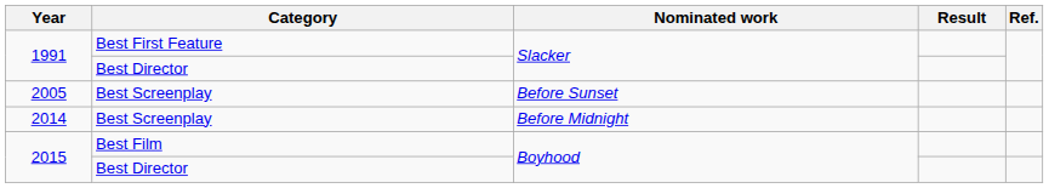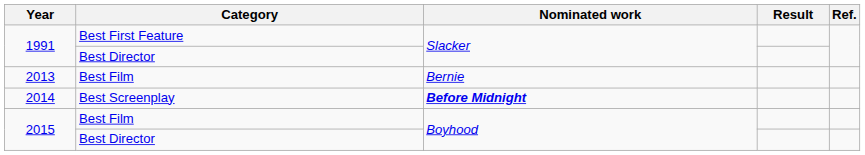 <table class=wikitable>
 <tr>
 <th scope="col" style="width:5em;">Year</th>
 <th scope="col" style="width:26em;">Category</th>
 <th scope="col" style="width:25em;">Nominated work</th>
 <th scope="col" style="width:5em;">Result</th>
 <th>Ref.</th>
 </tr>
 <tr>
 <td style="text-align:center;", rowspan=2><a href='#'>1991</a></td>
 <td><a href='#'>Best First Feature</a></td>
 <td rowspan=2><em><a href='#'>Slacker</a></em></td>
 <td></td>
 <td rowspan=2></td>
 </tr>
 <tr>
 <td><a href='#'>Best Director</a></td>
 <td></td>
 </tr>
 <tr>
-<td style="text-align:center;"><a href='#'>2005</a></td>
-<td><a href='#'>Best Screenplay</a></td>
-<td><em><a href='#'>Before Sunset</a></em></td>
+<td style="text-align:center;"><a href='#'>2013</a></td>
+<td><a href='#'>Best Film</a></td>
+<td><em><a href='#'>Bernie</a></em></td>
 <td></td>
 <td></td>
 </tr>
 <tr>
 <td style="text-align:center;"><a href='#'>2014</a></td>
 <td><a href='#'>Best Screenplay</a></td>
-<td><em><a href='#'>Before Midnight</a></em></td>
+<td><strong><em><a href='#'>Before Midnight</a></em></strong></td>
 <td></td>
 <td></td>
 </tr>
 <tr>
 <td style="text-align:center;", rowspan=2><a href='#'>2015</a></td>
 <td><a href='#'>Best Film</a></td>
 <td rowspan=2><em><a href='#'>Boyhood</a></em></td>
 <td></td>
 <td><br></td>
 </tr>
 <tr>
 <td><a href='#'>Best Director</a></td>
 <td></td>
 </tr>
 </table>
